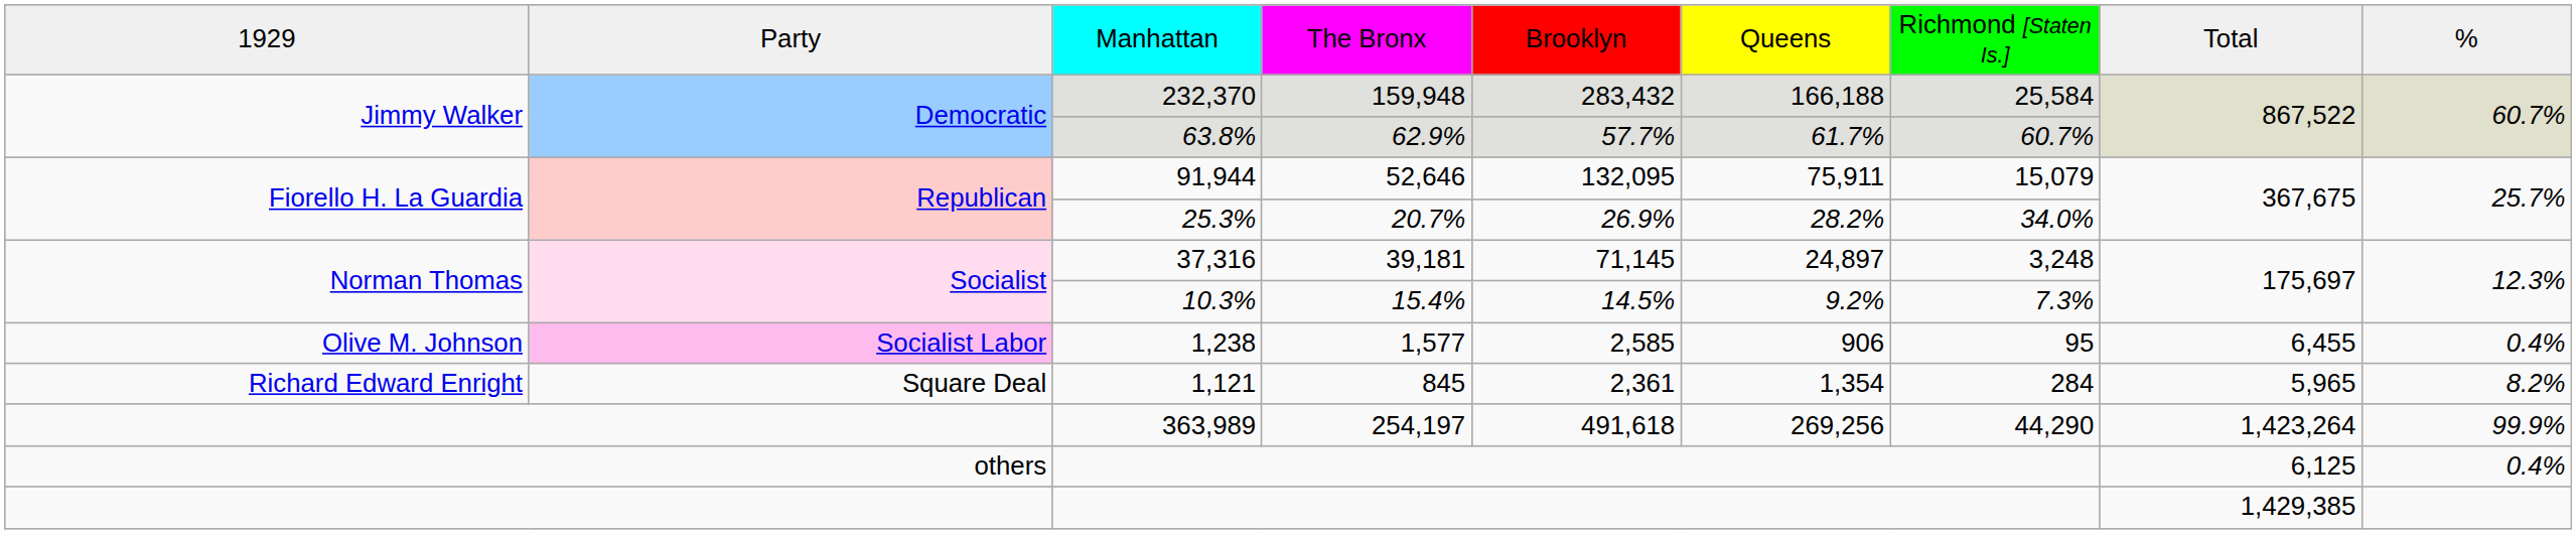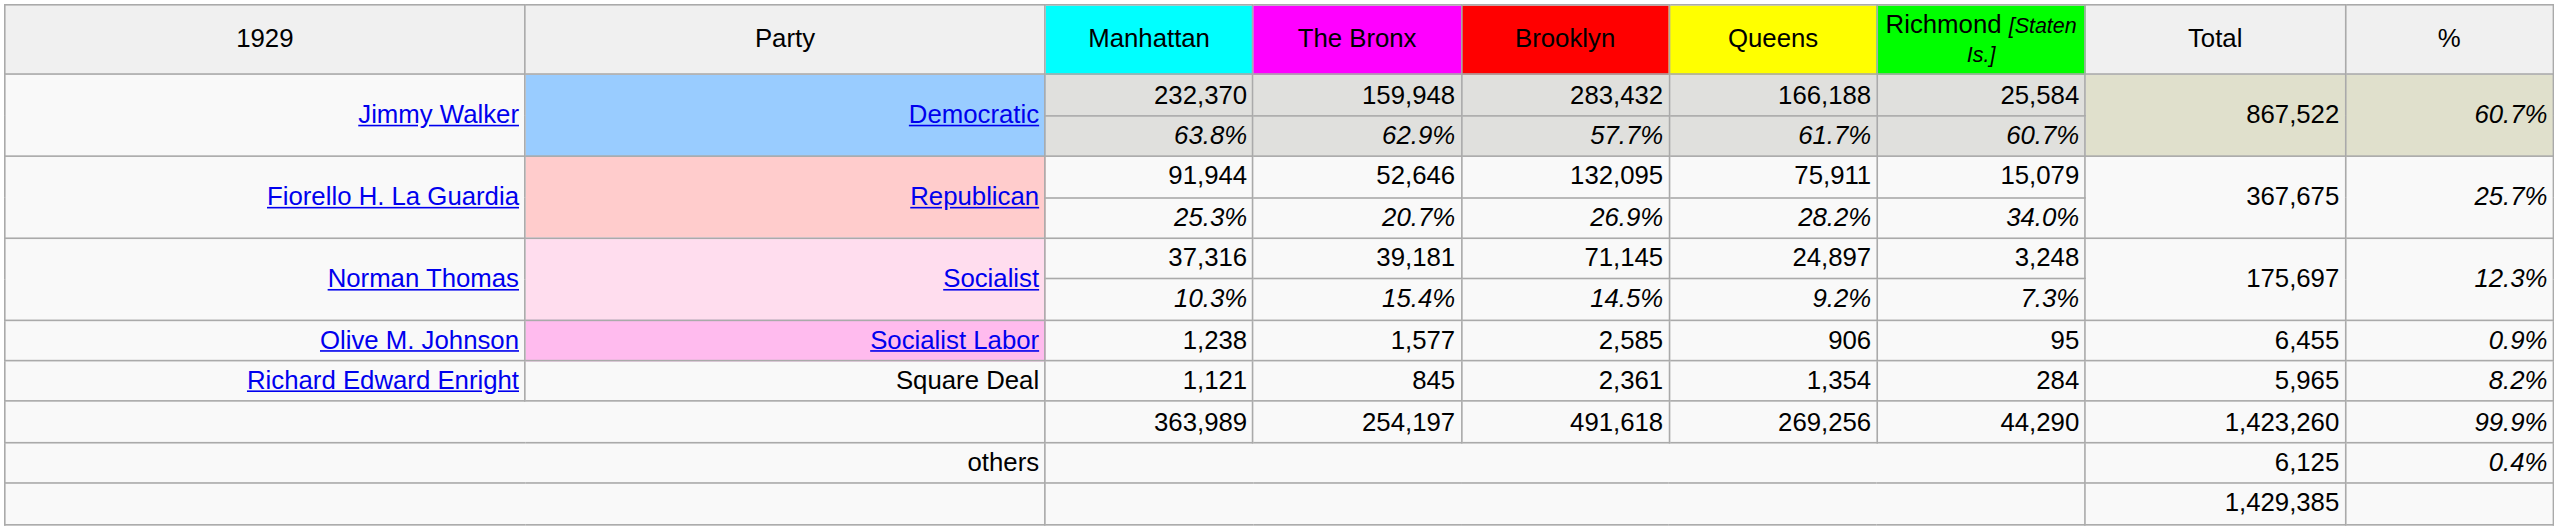 <table class="wikitable" style="width:100%; text-align:right;">
 <tr style="text-align:center;">
 <td style="width:20%; background:#f0f0f0;">1929</td>
 <td style="width:20%; background:#f0f0f0;">Party</td>
 <td style="width:8%; background:aqua;">Manhattan</td>
 <td style="width:8%; background:magenta;">The Bronx</td>
 <td style="width:8%; background:red;">Brooklyn</td>
 <td style="width:8%; background:yellow;">Queens</td>
 <td style="width:8%; background:lime;">Richmond <small><em>[Staten Is.]</em></small></td>
 <td style="width:10%; background:#f0f0f0;">Total</td>
 <td style="width:8%; background:#f0f0f0;">%</td>
 </tr>
 <tr>
 <td rowspan="2"><a href='#'>Jimmy Walker</a></td>
 <td rowspan="2" style="background:#9cf;"><a href='#'>Democratic</a></td>
 <td style="background:#e0e0dd;">232,370</td>
 <td style="background:#e0e0dd;">159,948</td>
 <td style="background:#e0e0dd;">283,432</td>
 <td style="background:#e0e0dd;">166,188</td>
 <td style="background:#e0e0dd;">25,584</td>
 <td rowspan="2" style="background:#e0e0cc;">867,522</td>
 <td rowspan="2" style="background:#e0e0cc;"><em>60.7%</em></td>
 </tr>
 <tr style="background:#e0e0dd;">
 <td><em>63.8%</em></td>
 <td style="background:#e0e0dd;"><em>62.9%</em></td>
 <td style="background:#e0e0dd;"><em>57.7%</em></td>
 <td style="background:#e0e0dd;"><em>61.7%</em></td>
 <td style="background:#e0e0dd;"><em>60.7%</em></td>
 </tr>
 <tr>
 <td rowspan="2"><a href='#'>Fiorello H. La Guardia</a></td>
 <td rowspan="2" style="background:#fcc;"><a href='#'>Republican</a></td>
 <td>91,944</td>
 <td>52,646</td>
 <td>132,095</td>
 <td>75,911</td>
 <td>15,079</td>
 <td rowspan="2">367,675</td>
 <td rowspan="2"><em>25.7%</em></td>
 </tr>
 <tr>
 <td><em>25.3%</em></td>
 <td><em>20.7%</em></td>
 <td><em>26.9%</em></td>
 <td><em>28.2%</em></td>
 <td><em>34.0%</em></td>
 </tr>
 <tr>
 <td rowspan="2"><a href='#'>Norman Thomas</a></td>
 <td rowspan="2" style="background:#fde;"><a href='#'>Socialist</a></td>
 <td>37,316</td>
 <td>39,181</td>
 <td>71,145</td>
 <td>24,897</td>
 <td>3,248</td>
 <td rowspan="2">175,697</td>
 <td rowspan="2"><em>12.3%</em></td>
 </tr>
 <tr>
 <td><em>10.3%</em></td>
 <td><em>15.4%</em></td>
 <td><em>14.5%</em></td>
 <td><em>9.2%</em></td>
 <td><em>7.3%</em></td>
 </tr>
 <tr>
 <td><a href='#'>Olive M. Johnson</a></td>
 <td style="background:#fbe;"><a href='#'>Socialist Labor</a></td>
 <td>1,238</td>
 <td>1,577</td>
 <td>2,585</td>
 <td>906</td>
 <td>95</td>
 <td>6,455</td>
-<td><em>0.4%</em></td>
+<td><em>0.9%</em></td>
 </tr>
 <tr>
 <td><a href='#'>Richard Edward Enright</a></td>
 <td>Square Deal</td>
 <td>1,121</td>
 <td>845</td>
 <td>2,361</td>
 <td>1,354</td>
 <td>284</td>
 <td>5,965</td>
 <td><em>8.2%</em></td>
 </tr>
 <tr>
 <td colspan="2"></td>
 <td>363,989</td>
 <td>254,197</td>
 <td>491,618</td>
 <td>269,256</td>
 <td>44,290</td>
-<td>1,423,264</td>
+<td>1,423,260</td>
 <td><em>99.9%</em></td>
 </tr>
 <tr>
 <td colspan="2">others</td>
 <td colspan="5"> </td>
 <td>6,125</td>
 <td><em>0.4%</em></td>
 </tr>
 <tr>
 <td colspan="2"></td>
 <td colspan="5"> </td>
 <td>1,429,385</td>
 <td></td>
 </tr>
 </table>
